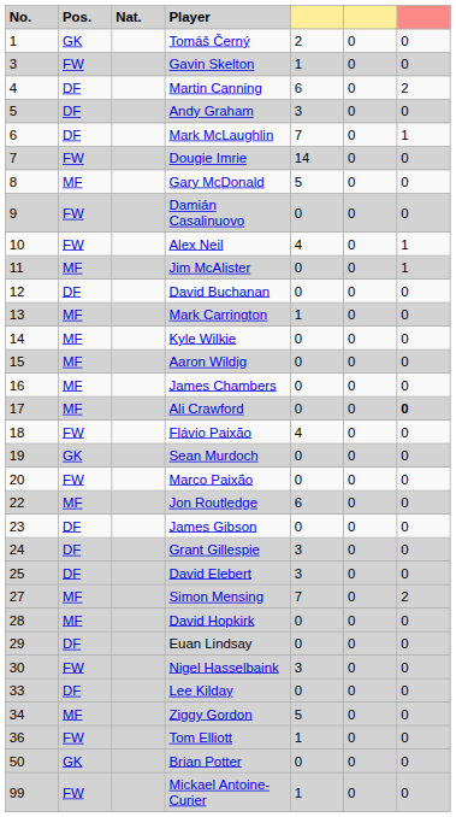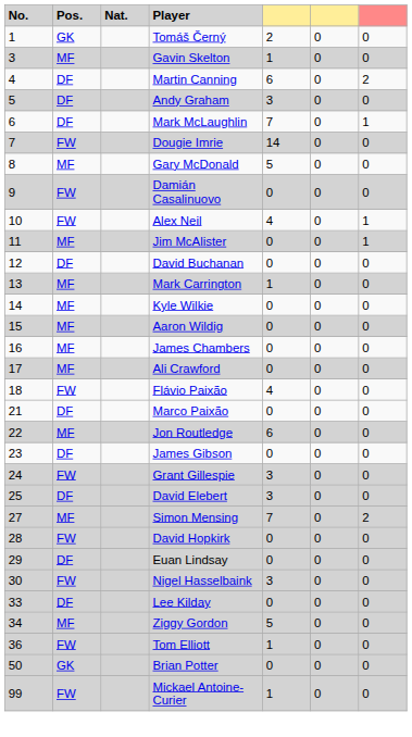 <table class="sortable" border="2" cellpadding="4" cellspacing="0" style="text-align:left; margin: 1em 1em 1em 0; background: #f9f9f9; border: 1px #aaa solid; border-collapse: collapse; font-size: 95%;">
 <tr bgcolor=#D3D3D3>
 <th class="sortable" width="50px">No.</th>
 <th width="50px">Pos.</th>
 <th class="sortable" width="50px">Nat.</th>
 <th width="130px">Player</th>
 <th width="50px" style="background: #FFEE99"></th>
 <th width="50px" style="background: #FFEE99"> </th>
 <th width="50px" style="background: #FF8888"></th>
 </tr>
 <tr>
 <td>1</td>
 <td><a href='#'>GK</a></td>
 <td></td>
 <td><a href='#'>Tomáš Černý</a></td>
 <td>2</td>
 <td>0</td>
 <td>0</td>
 </tr>
 <tr bgcolor=#D3D3D3>
 <td>3</td>
-<td><a href='#'>FW</a></td>
+<td><a href='#'>MF</a></td>
 <td></td>
 <td><a href='#'>Gavin Skelton</a></td>
 <td>1</td>
 <td>0</td>
 <td>0</td>
 </tr>
 <tr>
 <td>4</td>
 <td><a href='#'>DF</a></td>
 <td></td>
 <td><a href='#'>Martin Canning</a></td>
 <td>6</td>
 <td>0</td>
 <td>2</td>
 </tr>
 <tr bgcolor=#D3D3D3>
 <td>5</td>
 <td><a href='#'>DF</a></td>
 <td></td>
 <td><a href='#'>Andy Graham</a></td>
 <td>3</td>
 <td>0</td>
 <td>0</td>
 </tr>
 <tr>
 <td>6</td>
 <td><a href='#'>DF</a></td>
 <td></td>
 <td><a href='#'>Mark McLaughlin</a></td>
 <td>7</td>
 <td>0</td>
 <td>1</td>
 </tr>
 <tr bgcolor=#D3D3D3>
 <td>7</td>
 <td><a href='#'>FW</a></td>
 <td></td>
 <td><a href='#'>Dougie Imrie</a></td>
 <td>14</td>
 <td>0</td>
 <td>0</td>
 </tr>
 <tr>
 <td>8</td>
 <td><a href='#'>MF</a></td>
 <td></td>
 <td><a href='#'>Gary McDonald</a></td>
 <td>5</td>
 <td>0</td>
 <td>0</td>
 </tr>
 <tr bgcolor=#D3D3D3>
 <td>9</td>
 <td><a href='#'>FW</a></td>
 <td></td>
 <td><a href='#'>Damián Casalinuovo</a></td>
 <td>0</td>
 <td>0</td>
 <td>0</td>
 </tr>
 <tr>
 <td>10</td>
 <td><a href='#'>FW</a></td>
 <td></td>
 <td><a href='#'>Alex Neil</a></td>
 <td>4</td>
 <td>0</td>
 <td>1</td>
 </tr>
 <tr bgcolor=#D3D3D3>
 <td>11</td>
 <td><a href='#'>MF</a></td>
 <td></td>
 <td><a href='#'>Jim McAlister</a></td>
 <td>0</td>
 <td>0</td>
 <td>1</td>
 </tr>
 <tr>
 <td>12</td>
 <td><a href='#'>DF</a></td>
 <td></td>
 <td><a href='#'>David Buchanan</a></td>
 <td>0</td>
 <td>0</td>
 <td>0</td>
 </tr>
 <tr bgcolor=#D3D3D3>
 <td>13</td>
 <td><a href='#'>MF</a></td>
 <td></td>
 <td><a href='#'>Mark Carrington</a></td>
 <td>1</td>
 <td>0</td>
 <td>0</td>
 </tr>
 <tr>
 <td>14</td>
 <td><a href='#'>MF</a></td>
 <td></td>
 <td><a href='#'>Kyle Wilkie</a></td>
 <td>0</td>
 <td>0</td>
 <td>0</td>
 </tr>
 <tr bgcolor=#D3D3D3>
 <td>15</td>
 <td><a href='#'>MF</a></td>
 <td></td>
 <td><a href='#'>Aaron Wildig</a></td>
 <td>0</td>
 <td>0</td>
 <td>0</td>
 </tr>
 <tr>
 <td>16</td>
 <td><a href='#'>MF</a></td>
 <td></td>
 <td><a href='#'>James Chambers</a></td>
 <td>0</td>
 <td>0</td>
 <td>0</td>
 </tr>
 <tr bgcolor=#D3D3D3>
 <td>17</td>
 <td><a href='#'>MF</a></td>
 <td></td>
 <td><a href='#'>Ali Crawford</a></td>
 <td>0</td>
 <td>0</td>
-<td><strong>0</strong></td>
+<td>0</td>
 </tr>
 <tr>
 <td>18</td>
 <td><a href='#'>FW</a></td>
 <td></td>
 <td><a href='#'>Flávio Paixão</a></td>
 <td>4</td>
 <td>0</td>
 <td>0</td>
 </tr>
-<tr bgcolor=#D3D3D3>
-<td>19</td>
-<td><a href='#'>GK</a></td>
-<td></td>
-<td><a href='#'>Sean Murdoch</a></td>
-<td>0</td>
-<td>0</td>
-<td>0</td>
-</tr>
 <tr>
-<td>20</td>
-<td><a href='#'>FW</a></td>
+<td>21</td>
+<td><a href='#'>DF</a></td>
 <td></td>
 <td><a href='#'>Marco Paixão</a></td>
 <td>0</td>
 <td>0</td>
 <td>0</td>
 </tr>
 <tr bgcolor=#D3D3D3>
 <td>22</td>
 <td><a href='#'>MF</a></td>
 <td></td>
 <td><a href='#'>Jon Routledge</a></td>
 <td>6</td>
 <td>0</td>
 <td>0</td>
 </tr>
 <tr>
 <td>23</td>
 <td><a href='#'>DF</a></td>
 <td></td>
 <td><a href='#'>James Gibson</a></td>
 <td>0</td>
 <td>0</td>
 <td>0</td>
 </tr>
 <tr bgcolor=#D3D3D3>
 <td>24</td>
-<td><a href='#'>DF</a></td>
+<td><a href='#'>FW</a></td>
 <td></td>
 <td><a href='#'>Grant Gillespie</a></td>
 <td>3</td>
 <td>0</td>
 <td>0</td>
 </tr>
 <tr bgcolor=#D3D3D3>
 <td>25</td>
 <td><a href='#'>DF</a></td>
 <td></td>
 <td><a href='#'>David Elebert</a></td>
 <td>3</td>
 <td>0</td>
 <td>0</td>
 </tr>
 <tr bgcolor=#D3D3D3>
 <td>27</td>
 <td><a href='#'>MF</a></td>
 <td></td>
 <td><a href='#'>Simon Mensing</a></td>
 <td>7</td>
 <td>0</td>
 <td>2</td>
 </tr>
 <tr bgcolor=#D3D3D3>
 <td>28</td>
-<td><a href='#'>MF</a></td>
+<td><a href='#'>FW</a></td>
 <td></td>
 <td><a href='#'>David Hopkirk</a></td>
 <td>0</td>
 <td>0</td>
 <td>0</td>
 </tr>
 <tr bgcolor=#D3D3D3>
 <td>29</td>
 <td><a href='#'>DF</a></td>
 <td></td>
 <td>Euan Lindsay</td>
 <td>0</td>
 <td>0</td>
 <td>0</td>
 </tr>
 <tr bgcolor=#D3D3D3>
 <td>30</td>
 <td><a href='#'>FW</a></td>
 <td></td>
 <td><a href='#'>Nigel Hasselbaink</a></td>
 <td>3</td>
 <td>0</td>
 <td>0</td>
 </tr>
 <tr bgcolor=#D3D3D3>
 <td>33</td>
 <td><a href='#'>DF</a></td>
 <td></td>
 <td><a href='#'>Lee Kilday</a></td>
 <td>0</td>
 <td>0</td>
 <td>0</td>
 </tr>
 <tr bgcolor=#D3D3D3>
 <td>34</td>
 <td><a href='#'>MF</a></td>
 <td></td>
 <td><a href='#'>Ziggy Gordon</a></td>
 <td>5</td>
 <td>0</td>
 <td>0</td>
 </tr>
 <tr bgcolor=#D3D3D3>
 <td>36</td>
 <td><a href='#'>FW</a></td>
 <td></td>
 <td><a href='#'>Tom Elliott</a></td>
 <td>1</td>
 <td>0</td>
 <td>0</td>
 </tr>
 <tr bgcolor=#D3D3D3>
 <td>50</td>
 <td><a href='#'>GK</a></td>
 <td></td>
 <td><a href='#'>Brian Potter</a></td>
 <td>0</td>
 <td>0</td>
 <td>0</td>
 </tr>
 <tr bgcolor=#D3D3D3>
 <td>99</td>
 <td><a href='#'>FW</a></td>
 <td></td>
 <td><a href='#'>Mickael Antoine-Curier</a></td>
 <td>1</td>
 <td>0</td>
 <td>0</td>
 </tr>
 </table>
